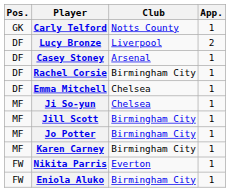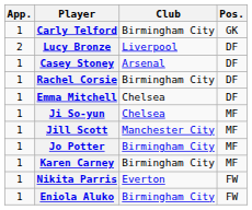 <table class="wikitable plainrowheaders" style="text-align: left">
 <tr>
-<th scope=col>Pos.</th>
+<th scope=col>App.</th>
 <th scope=col>Player</th>
 <th scope=col>Club</th>
-<th scope=col>App.</th>
+<th scope=col>Pos.</th>
 </tr>
 <tr>
+<td style=text-align:center>1</td>
+<th scope=row><a href='#'>Carly Telford</a></th>
+<td>Birmingham City</td>
 <td style=text-align:center>GK</td>
-<th scope=row><a href='#'>Carly Telford</a></th>
-<td><a href='#'>Notts County</a></td>
-<td style=text-align:center>1</td>
 </tr>
 <tr>
-<td style=text-align:center>DF</td>
+<td style=text-align:center>2</td>
 <th scope=row><a href='#'>Lucy Bronze</a> </th>
 <td><a href='#'>Liverpool</a></td>
-<td style=text-align:center>2</td>
+<td style=text-align:center>DF</td>
 </tr>
 <tr>
-<td style=text-align:center>DF</td>
+<td style=text-align:center>1</td>
 <th scope=row><a href='#'>Casey Stoney</a></th>
 <td><a href='#'>Arsenal</a></td>
-<td style=text-align:center>1</td>
+<td style=text-align:center>DF</td>
 </tr>
 <tr>
-<td style=text-align:center>DF</td>
+<td style=text-align:center>1</td>
 <th scope=row><a href='#'>Rachel Corsie</a></th>
 <td>Birmingham City</td>
-<td style=text-align:center>1</td>
+<td style=text-align:center>DF</td>
 </tr>
 <tr>
-<td style=text-align:center>DF</td>
+<td style=text-align:center>1</td>
 <th scope=row><a href='#'>Emma Mitchell</a></th>
 <td>Chelsea</td>
-<td style=text-align:center>1</td>
+<td style=text-align:center>DF</td>
 </tr>
 <tr>
-<td style=text-align:center>MF</td>
+<td style=text-align:center>1</td>
 <th scope=row><a href='#'>Ji So-yun</a></th>
 <td><a href='#'>Chelsea</a></td>
-<td style=text-align:center>1</td>
+<td style=text-align:center>MF</td>
 </tr>
 <tr>
+<td style=text-align:center>1</td>
+<th scope=row><a href='#'>Jill Scott</a></th>
+<td><a href='#'>Manchester City</a></td>
 <td style=text-align:center>MF</td>
-<th scope=row><a href='#'>Jill Scott</a></th>
-<td><a href='#'>Birmingham City</a></td>
-<td style=text-align:center>1</td>
 </tr>
 <tr>
-<td style=text-align:center>MF</td>
+<td style=text-align:center>1</td>
 <th scope=row><a href='#'>Jo Potter</a></th>
 <td><a href='#'>Birmingham City</a></td>
-<td style=text-align:center>1</td>
+<td style=text-align:center>MF</td>
 </tr>
 <tr>
-<td style=text-align:center>MF</td>
+<td style=text-align:center>1</td>
 <th scope=row><a href='#'>Karen Carney</a></th>
 <td>Birmingham City</td>
-<td style=text-align:center>1</td>
+<td style=text-align:center>MF</td>
 </tr>
 <tr>
-<td style=text-align:center>FW</td>
+<td style=text-align:center>1</td>
 <th scope=row><a href='#'>Nikita Parris</a></th>
 <td><a href='#'>Everton</a></td>
-<td style=text-align:center>1</td>
+<td style=text-align:center>FW</td>
 </tr>
 <tr>
-<td style=text-align:center>FW</td>
+<td style=text-align:center>1</td>
 <th scope=row><a href='#'>Eniola Aluko</a></th>
 <td><a href='#'>Birmingham City</a></td>
-<td style=text-align:center>1</td>
+<td style=text-align:center>FW</td>
 </tr>
 </table>
